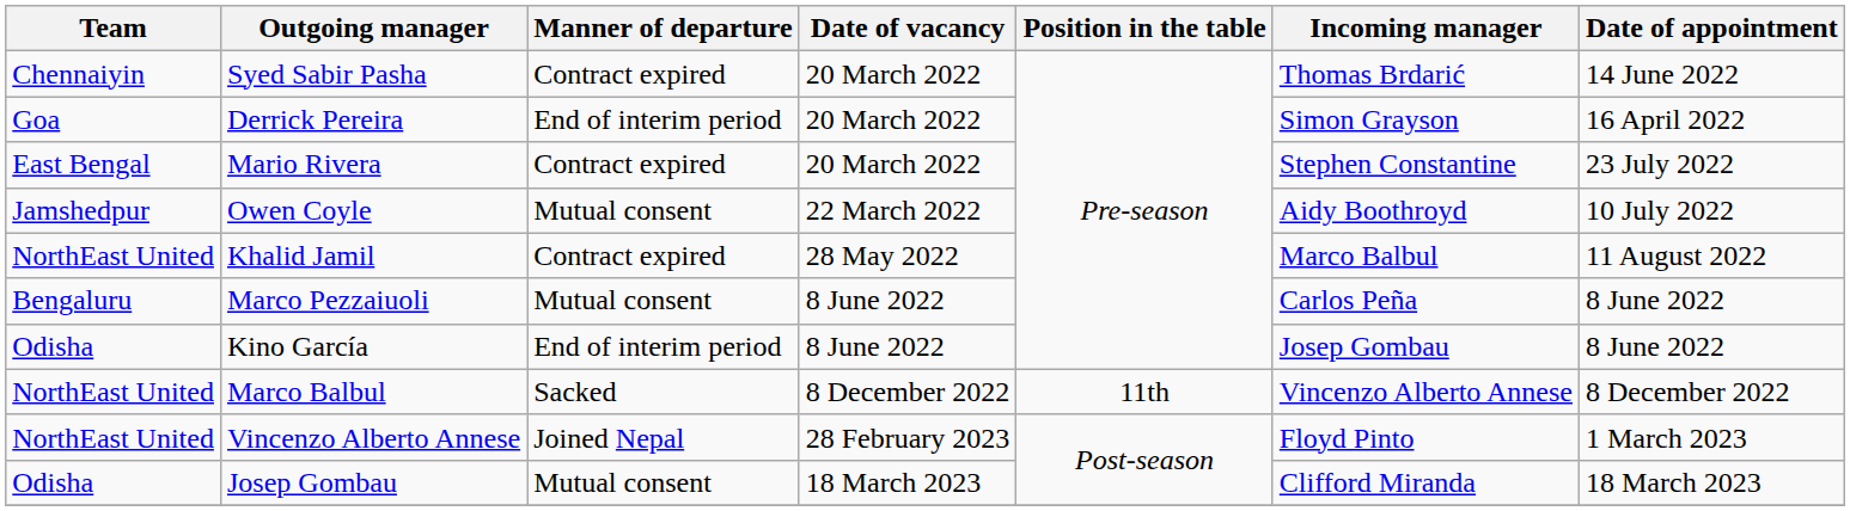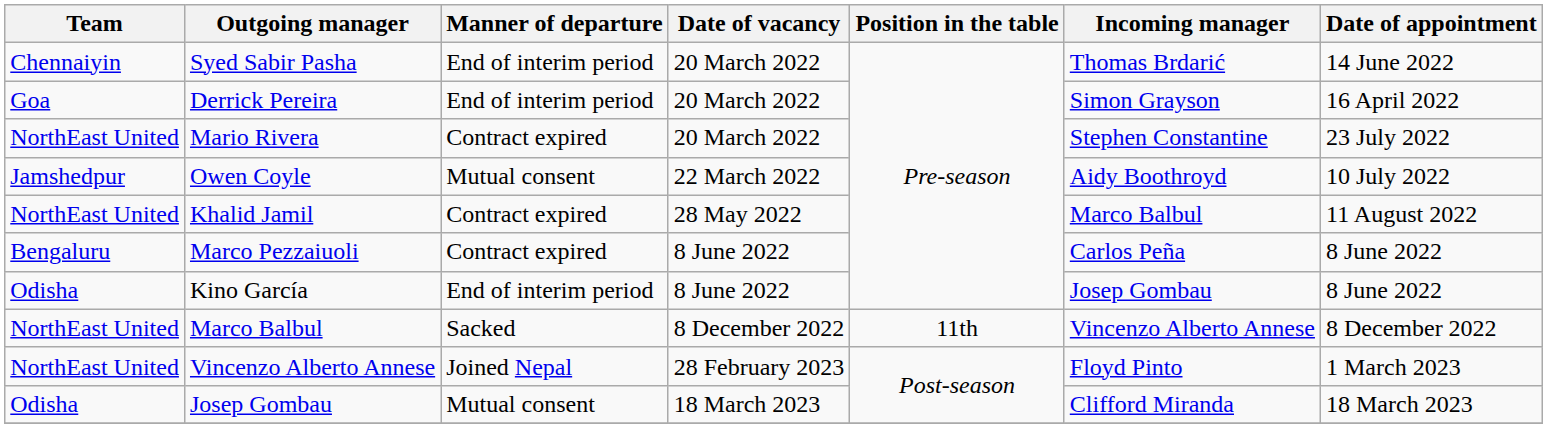 <table class="wikitable">
 <tr>
 <th>Team</th>
 <th>Outgoing manager</th>
 <th>Manner of departure</th>
 <th>Date of vacancy</th>
 <th>Position in the table</th>
 <th>Incoming manager</th>
 <th>Date of appointment</th>
 </tr>
 <tr>
 <td><a href='#'>Chennaiyin</a></td>
 <td> <a href='#'>Syed Sabir Pasha</a></td>
-<td>Contract expired</td>
+<td>End of interim period</td>
 <td>20 March 2022</td>
 <td rowspan="7" style="text-align: center;"><em>Pre-season</em></td>
 <td> <a href='#'>Thomas Brdarić</a></td>
 <td>14 June 2022</td>
 </tr>
 <tr>
 <td><a href='#'>Goa</a></td>
 <td> <a href='#'>Derrick Pereira</a></td>
 <td>End of interim period</td>
 <td>20 March 2022</td>
 <td> <a href='#'>Simon Grayson</a></td>
 <td>16 April 2022</td>
 </tr>
 <tr>
-<td><a href='#'>East Bengal</a></td>
+<td><a href='#'>NorthEast United</a></td>
 <td> <a href='#'>Mario Rivera</a></td>
 <td>Contract expired</td>
 <td>20 March 2022</td>
 <td> <a href='#'>Stephen Constantine</a></td>
 <td>23 July 2022</td>
 </tr>
 <tr>
 <td><a href='#'>Jamshedpur</a></td>
 <td> <a href='#'>Owen Coyle</a></td>
 <td>Mutual consent</td>
 <td>22 March 2022</td>
 <td> <a href='#'>Aidy Boothroyd</a></td>
 <td>10 July 2022</td>
 </tr>
 <tr>
 <td><a href='#'>NorthEast United</a></td>
 <td> <a href='#'>Khalid Jamil</a></td>
 <td>Contract expired</td>
 <td>28 May 2022</td>
 <td> <a href='#'>Marco Balbul</a></td>
 <td>11 August 2022</td>
 </tr>
 <tr>
 <td><a href='#'>Bengaluru</a></td>
 <td> <a href='#'>Marco Pezzaiuoli</a></td>
-<td>Mutual consent</td>
+<td>Contract expired</td>
 <td>8 June 2022</td>
 <td> <a href='#'>Carlos Peña</a></td>
 <td>8 June 2022</td>
 </tr>
 <tr>
 <td><a href='#'>Odisha</a></td>
 <td> Kino García</td>
 <td>End of interim period</td>
 <td>8 June 2022</td>
 <td> <a href='#'>Josep Gombau</a></td>
 <td>8 June 2022</td>
 </tr>
 <tr>
 <td><a href='#'>NorthEast United</a></td>
 <td> <a href='#'>Marco Balbul</a></td>
 <td>Sacked</td>
 <td>8 December 2022</td>
 <td align="center">11th</td>
 <td> <a href='#'>Vincenzo Alberto Annese</a></td>
 <td>8 December 2022</td>
 </tr>
 <tr>
 <td><a href='#'>NorthEast United</a></td>
 <td> <a href='#'>Vincenzo Alberto Annese</a></td>
 <td>Joined <a href='#'>Nepal</a></td>
 <td>28 February 2023</td>
 <td rowspan="2" style="text-align: center;"><em>Post-season</em></td>
 <td> <a href='#'>Floyd Pinto</a></td>
 <td>1 March 2023</td>
 </tr>
 <tr>
 <td><a href='#'>Odisha</a></td>
 <td> <a href='#'>Josep Gombau</a></td>
 <td>Mutual consent</td>
 <td>18 March 2023</td>
 <td> <a href='#'>Clifford Miranda</a></td>
 <td>18 March 2023</td>
 </tr>
 <tr>
 </tr>
 </table>
